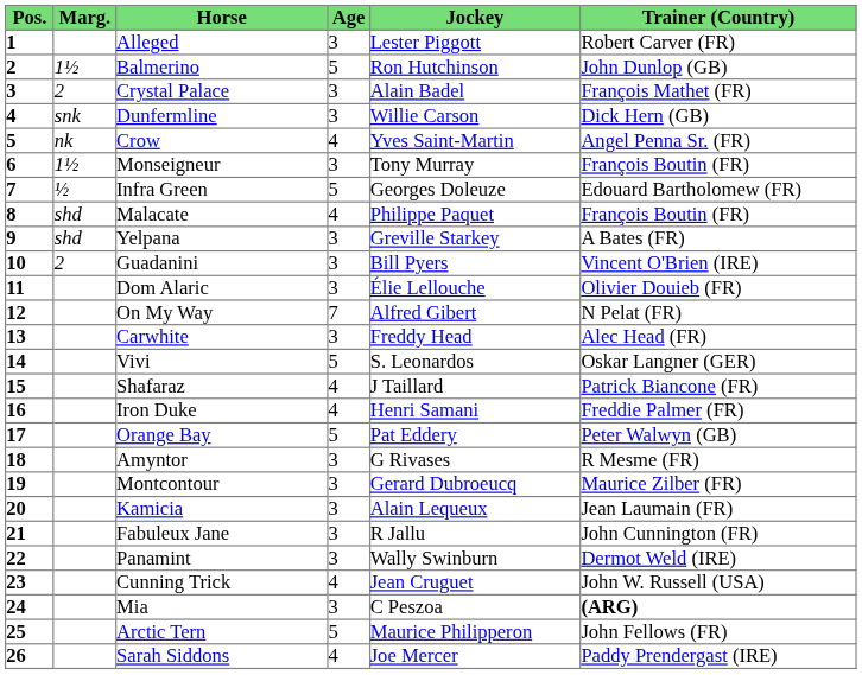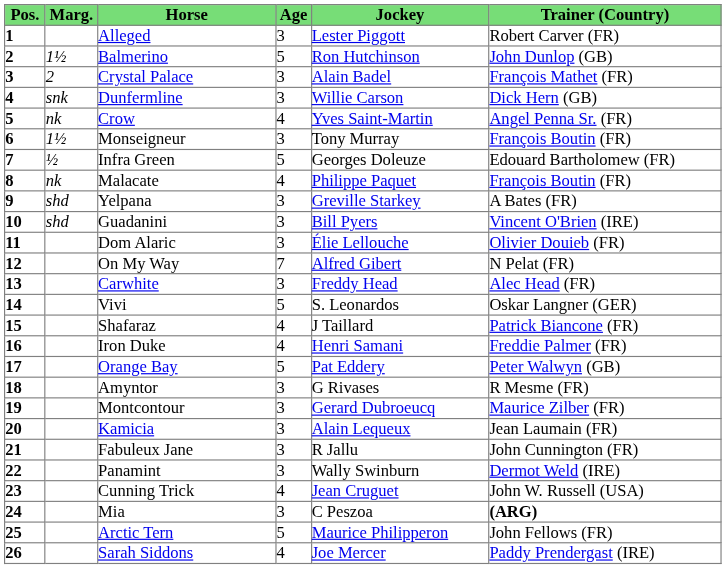 <table class = "sortable" | border="1" cellpadding="0" style="border-collapse: collapse; font-size:90%">
 <tr style="background:#7d7; text-align:center;">
 <th style="width:35px;"><strong>Pos.</strong></th>
 <th style="width:45px;"><strong>Marg.</strong></th>
 <th style="width:160px;"><strong>Horse</strong></th>
 <th style="width:30px;"><strong>Age</strong></th>
 <th style="width:160px;"><strong>Jockey</strong></th>
 <th style="width:210px;"><strong>Trainer (Country)</strong></th>
 </tr>
 <tr>
 <td><strong>1</strong></td>
 <td></td>
 <td><a href='#'>Alleged</a></td>
 <td>3</td>
 <td><a href='#'>Lester Piggott</a></td>
 <td>Robert Carver (FR)</td>
 </tr>
 <tr>
 <td><strong>2</strong></td>
 <td><em>1½</em></td>
 <td><a href='#'>Balmerino</a></td>
 <td>5</td>
 <td><a href='#'>Ron Hutchinson</a></td>
 <td><a href='#'>John Dunlop</a> (GB)</td>
 </tr>
 <tr>
 <td><strong>3</strong></td>
 <td><em>2</em></td>
 <td><a href='#'>Crystal Palace</a></td>
 <td>3</td>
 <td><a href='#'>Alain Badel</a></td>
 <td><a href='#'>François Mathet</a> (FR)</td>
 </tr>
 <tr>
 <td><strong>4</strong></td>
 <td><em>snk</em></td>
 <td><a href='#'>Dunfermline</a></td>
 <td>3</td>
 <td><a href='#'>Willie Carson</a></td>
 <td><a href='#'>Dick Hern</a> (GB)</td>
 </tr>
 <tr>
 <td><strong>5</strong></td>
 <td><em>nk</em></td>
 <td><a href='#'>Crow</a></td>
 <td>4</td>
 <td><a href='#'>Yves Saint-Martin</a></td>
 <td><a href='#'>Angel Penna Sr.</a> (FR)</td>
 </tr>
 <tr>
 <td><strong>6</strong></td>
 <td><em>1½</em></td>
 <td>Monseigneur</td>
 <td>3</td>
 <td>Tony Murray</td>
 <td><a href='#'>François Boutin</a> (FR)</td>
 </tr>
 <tr>
 <td><strong>7</strong></td>
 <td><em>½</em></td>
 <td>Infra Green</td>
 <td>5</td>
 <td>Georges Doleuze</td>
 <td>Edouard Bartholomew (FR)</td>
 </tr>
 <tr>
 <td><strong>8</strong></td>
-<td><em>shd</em></td>
+<td><em>nk</em></td>
 <td>Malacate</td>
 <td>4</td>
 <td><a href='#'>Philippe Paquet</a></td>
 <td><a href='#'>François Boutin</a> (FR)</td>
 </tr>
 <tr>
 <td><strong>9</strong></td>
 <td><em>shd</em></td>
 <td>Yelpana</td>
 <td>3</td>
 <td><a href='#'>Greville Starkey</a></td>
 <td>A Bates (FR)</td>
 </tr>
 <tr>
 <td><strong>10</strong></td>
-<td><em>2</em></td>
+<td><em>shd</em></td>
 <td>Guadanini</td>
 <td>3</td>
 <td><a href='#'>Bill Pyers</a></td>
 <td><a href='#'>Vincent O'Brien</a> (IRE)</td>
 </tr>
 <tr>
 <td><strong>11</strong></td>
 <td></td>
 <td>Dom Alaric</td>
 <td>3</td>
 <td><a href='#'>Élie Lellouche</a></td>
 <td><a href='#'>Olivier Douieb</a> (FR)</td>
 </tr>
 <tr>
 <td><strong>12</strong></td>
 <td></td>
 <td>On My Way</td>
 <td>7</td>
 <td><a href='#'>Alfred Gibert</a></td>
 <td>N Pelat (FR)</td>
 </tr>
 <tr>
 <td><strong>13</strong></td>
 <td></td>
 <td><a href='#'>Carwhite</a></td>
 <td>3</td>
 <td><a href='#'>Freddy Head</a></td>
 <td><a href='#'>Alec Head</a> (FR)</td>
 </tr>
 <tr>
 <td><strong>14</strong></td>
 <td></td>
 <td>Vivi</td>
 <td>5</td>
 <td>S. Leonardos</td>
 <td>Oskar Langner (GER)</td>
 </tr>
 <tr>
 <td><strong>15</strong></td>
 <td></td>
 <td>Shafaraz</td>
 <td>4</td>
 <td>J Taillard</td>
 <td><a href='#'>Patrick Biancone</a> (FR)</td>
 </tr>
 <tr>
 <td><strong>16</strong></td>
 <td></td>
 <td>Iron Duke</td>
 <td>4</td>
 <td><a href='#'>Henri Samani</a></td>
 <td><a href='#'>Freddie Palmer</a> (FR)</td>
 </tr>
 <tr>
 <td><strong>17</strong></td>
 <td></td>
 <td><a href='#'>Orange Bay</a></td>
 <td>5</td>
 <td><a href='#'>Pat Eddery</a></td>
 <td><a href='#'>Peter Walwyn</a> (GB)</td>
 </tr>
 <tr>
 <td><strong>18</strong></td>
 <td></td>
 <td>Amyntor</td>
 <td>3</td>
 <td>G Rivases</td>
 <td>R Mesme (FR)</td>
 </tr>
 <tr>
 <td><strong>19</strong></td>
 <td></td>
 <td>Montcontour</td>
 <td>3</td>
 <td><a href='#'>Gerard Dubroeucq</a></td>
 <td><a href='#'>Maurice Zilber</a> (FR)</td>
 </tr>
 <tr>
 <td><strong>20</strong></td>
 <td></td>
 <td><a href='#'>Kamicia</a></td>
 <td>3</td>
 <td><a href='#'>Alain Lequeux</a></td>
 <td>Jean Laumain (FR)</td>
 </tr>
 <tr>
 <td><strong>21</strong></td>
 <td></td>
 <td>Fabuleux Jane</td>
 <td>3</td>
 <td>R Jallu</td>
 <td>John Cunnington (FR)</td>
 </tr>
 <tr>
 <td><strong>22</strong></td>
 <td></td>
 <td>Panamint</td>
 <td>3</td>
 <td>Wally Swinburn</td>
 <td><a href='#'>Dermot Weld</a> (IRE)</td>
 </tr>
 <tr>
 <td><strong>23</strong></td>
 <td></td>
 <td>Cunning Trick</td>
 <td>4</td>
 <td><a href='#'>Jean Cruguet</a></td>
 <td>John W. Russell (USA)</td>
 </tr>
 <tr>
 <td><strong>24</strong></td>
 <td></td>
 <td>Mia</td>
 <td>3</td>
 <td>C Peszoa</td>
 <td><strong>(ARG)</strong></td>
 </tr>
 <tr>
 <td><strong>25</strong></td>
 <td></td>
 <td><a href='#'>Arctic Tern</a></td>
 <td>5</td>
 <td><a href='#'>Maurice Philipperon</a></td>
 <td>John Fellows (FR)</td>
 </tr>
 <tr>
 <td><strong>26</strong></td>
 <td></td>
 <td><a href='#'>Sarah Siddons</a></td>
 <td>4</td>
 <td><a href='#'>Joe Mercer</a></td>
 <td><a href='#'>Paddy Prendergast</a> (IRE)</td>
 </tr>
 </table>
